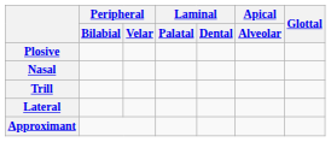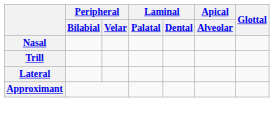 <table class="wikitable" style="text-align:center;">
 <tr>
 <th rowspan="2"></th>
 <th colspan="2"><a href='#'>Peripheral</a></th>
 <th colspan="2"><a href='#'>Laminal</a></th>
 <th><a href='#'>Apical</a></th>
 <th rowspan="2"><a href='#'>Glottal</a></th>
 </tr>
 <tr>
 <th><a href='#'>Bilabial</a></th>
 <th><a href='#'>Velar</a></th>
 <th><a href='#'>Palatal</a></th>
 <th><a href='#'>Dental</a></th>
 <th><a href='#'>Alveolar</a></th>
-</tr>
-<tr>
-<th><a href='#'>Plosive</a></th>
-<td></td>
-<td></td>
-<td></td>
-<td></td>
-<td></td>
-<td></td>
 </tr>
 <tr>
 <th><a href='#'>Nasal</a></th>
 <td></td>
 <td></td>
 <td></td>
 <td></td>
 <td></td>
 <td></td>
 </tr>
 <tr>
 <th><a href='#'>Trill</a></th>
 <td></td>
 <td></td>
 <td></td>
 <td></td>
 <td></td>
 <td></td>
 </tr>
 <tr>
 <th><a href='#'>Lateral</a></th>
 <td></td>
 <td></td>
 <td></td>
 <td></td>
 <td></td>
 <td></td>
 </tr>
 <tr>
 <th><a href='#'>Approximant</a></th>
 <td colspan=2></td>
 <td></td>
 <td></td>
 <td></td>
 <td></td>
 </tr>
 </table>
